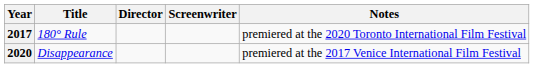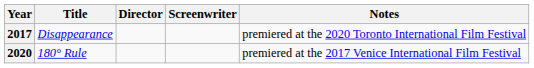 <table class="wikitable plainrowheaders sortable"  style=font-size:100%>
 <tr>
 <th scope="col">Year</th>
 <th scope="col">Title</th>
 <th scope="col">Director</th>
 <th scope="col">Screenwriter</th>
 <th scope="col" class="unsortable">Notes</th>
 </tr>
 <tr>
 <th scope=row>2017</th>
-<td><em><a href='#'>180° Rule</a></em></td>
+<td><em><a href='#'>Disappearance</a></em></td>
 <td></td>
 <td></td>
 <td>premiered at the <a href='#'>2020 Toronto International Film Festival</a></td>
 </tr>
 <tr>
 <th scope=row>2020</th>
-<td><em><a href='#'>Disappearance</a></em></td>
+<td><em><a href='#'>180° Rule</a></em></td>
 <td></td>
 <td></td>
 <td>premiered at the <a href='#'>2017 Venice International Film Festival</a></td>
 </tr>
 </table>
